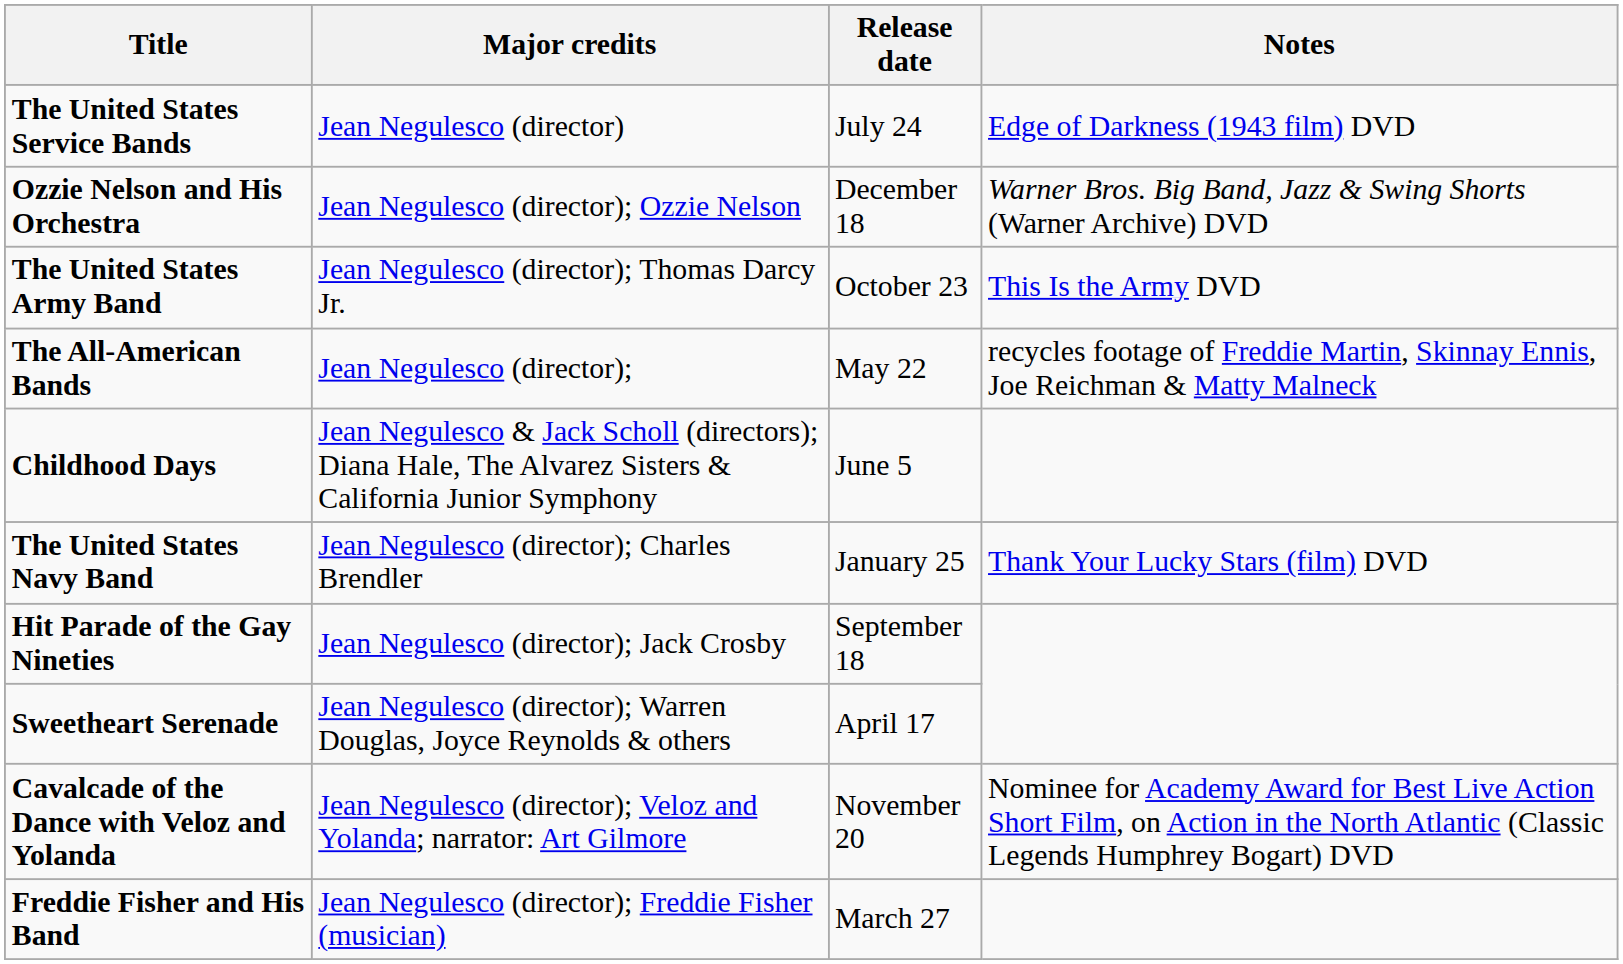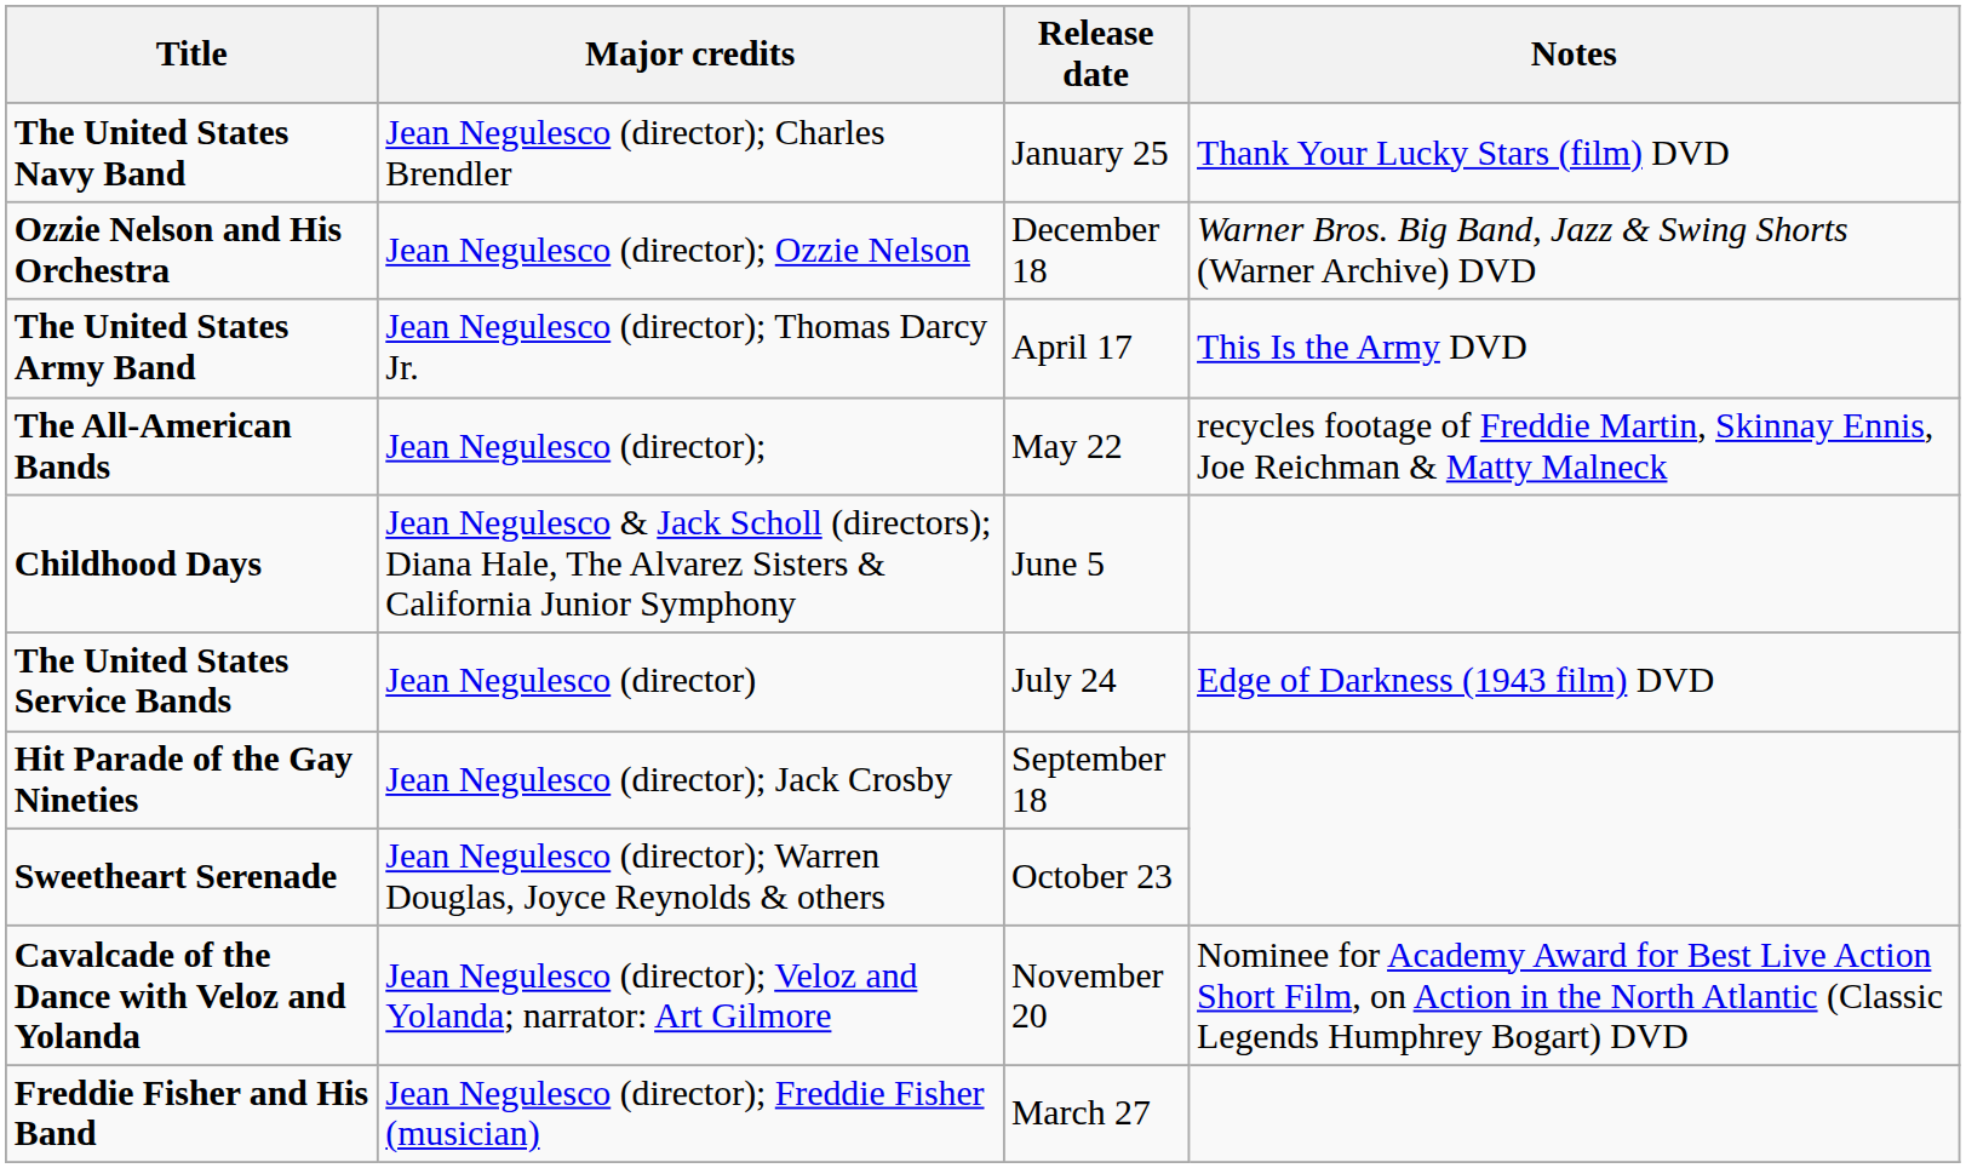 <table class="wikitable sortable" border="1">
 <tr>
 <th>Title</th>
 <th>Major credits</th>
 <th>Release date</th>
 <th>Notes</th>
 </tr>
 <tr>
-<td><strong>The United States Service Bands</strong></td>
-<td><a href='#'>Jean Negulesco</a> (director)</td>
-<td>July 24</td>
-<td><a href='#'>Edge of Darkness (1943 film)</a> DVD</td>
+<td><strong>The United States Navy Band</strong></td>
+<td><a href='#'>Jean Negulesco</a> (director); Charles Brendler</td>
+<td>January 25</td>
+<td><a href='#'>Thank Your Lucky Stars (film)</a> DVD</td>
 </tr>
 <tr>
 <td><strong>Ozzie Nelson and His Orchestra</strong></td>
 <td><a href='#'>Jean Negulesco</a> (director); <a href='#'>Ozzie Nelson</a></td>
 <td>December 18</td>
 <td><em>Warner Bros. Big Band, Jazz & Swing Shorts</em> (Warner Archive) DVD</td>
 </tr>
 <tr>
 <td><strong>The United States Army Band</strong></td>
 <td><a href='#'>Jean Negulesco</a> (director); Thomas Darcy Jr.</td>
-<td>October 23</td>
+<td>April 17</td>
 <td><a href='#'>This Is the Army</a> DVD</td>
 </tr>
 <tr>
 <td><strong>The All-American Bands</strong></td>
 <td><a href='#'>Jean Negulesco</a> (director);</td>
 <td>May 22</td>
 <td>recycles footage of <a href='#'>Freddie Martin</a>, <a href='#'>Skinnay Ennis</a>, Joe Reichman & <a href='#'>Matty Malneck</a></td>
 </tr>
 <tr>
 <td><strong>Childhood Days</strong></td>
 <td><a href='#'>Jean Negulesco</a> & <a href='#'>Jack Scholl</a> (directors); Diana Hale, The Alvarez Sisters & California Junior Symphony</td>
 <td>June 5</td>
 </tr>
 <tr>
-<td><strong>The United States Navy Band</strong></td>
-<td><a href='#'>Jean Negulesco</a> (director); Charles Brendler</td>
-<td>January 25</td>
-<td><a href='#'>Thank Your Lucky Stars (film)</a> DVD</td>
+<td><strong>The United States Service Bands</strong></td>
+<td><a href='#'>Jean Negulesco</a> (director)</td>
+<td>July 24</td>
+<td><a href='#'>Edge of Darkness (1943 film)</a> DVD</td>
 </tr>
 <tr>
 <td><strong>Hit Parade of the Gay Nineties</strong></td>
 <td><a href='#'>Jean Negulesco</a> (director); Jack Crosby</td>
 <td>September 18</td>
 </tr>
 <tr>
 <td><strong>Sweetheart Serenade</strong></td>
 <td><a href='#'>Jean Negulesco</a> (director); Warren Douglas, Joyce Reynolds & others</td>
-<td>April 17</td>
+<td>October 23</td>
 </tr>
 <tr>
 <td><strong>Cavalcade of the Dance with Veloz and Yolanda</strong></td>
 <td><a href='#'>Jean Negulesco</a> (director); <a href='#'>Veloz and Yolanda</a>; narrator: <a href='#'>Art Gilmore</a></td>
 <td>November 20</td>
 <td>Nominee for <a href='#'>Academy Award for Best Live Action Short Film</a>, on <a href='#'>Action in the North Atlantic</a> (Classic Legends Humphrey Bogart) DVD</td>
 </tr>
 <tr>
 <td><strong>Freddie Fisher and His Band</strong></td>
 <td><a href='#'>Jean Negulesco</a> (director); <a href='#'>Freddie Fisher (musician)</a></td>
 <td>March 27</td>
 </tr>
 </table>
